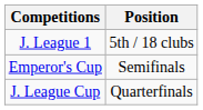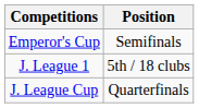 <table class="wikitable" style="text-align:center;">
 <tr>
 <th>Competitions</th>
 <th>Position</th>
 </tr>
 <tr>
+<td><a href='#'>Emperor's Cup</a></td>
+<td>Semifinals</td>
+</tr>
+<tr>
 <td><a href='#'>J. League 1</a></td>
 <td>5th / 18 clubs</td>
-</tr>
-<tr>
-<td><a href='#'>Emperor's Cup</a></td>
-<td>Semifinals</td>
 </tr>
 <tr>
 <td><a href='#'>J. League Cup</a></td>
 <td>Quarterfinals</td>
 </tr>
 </table>
